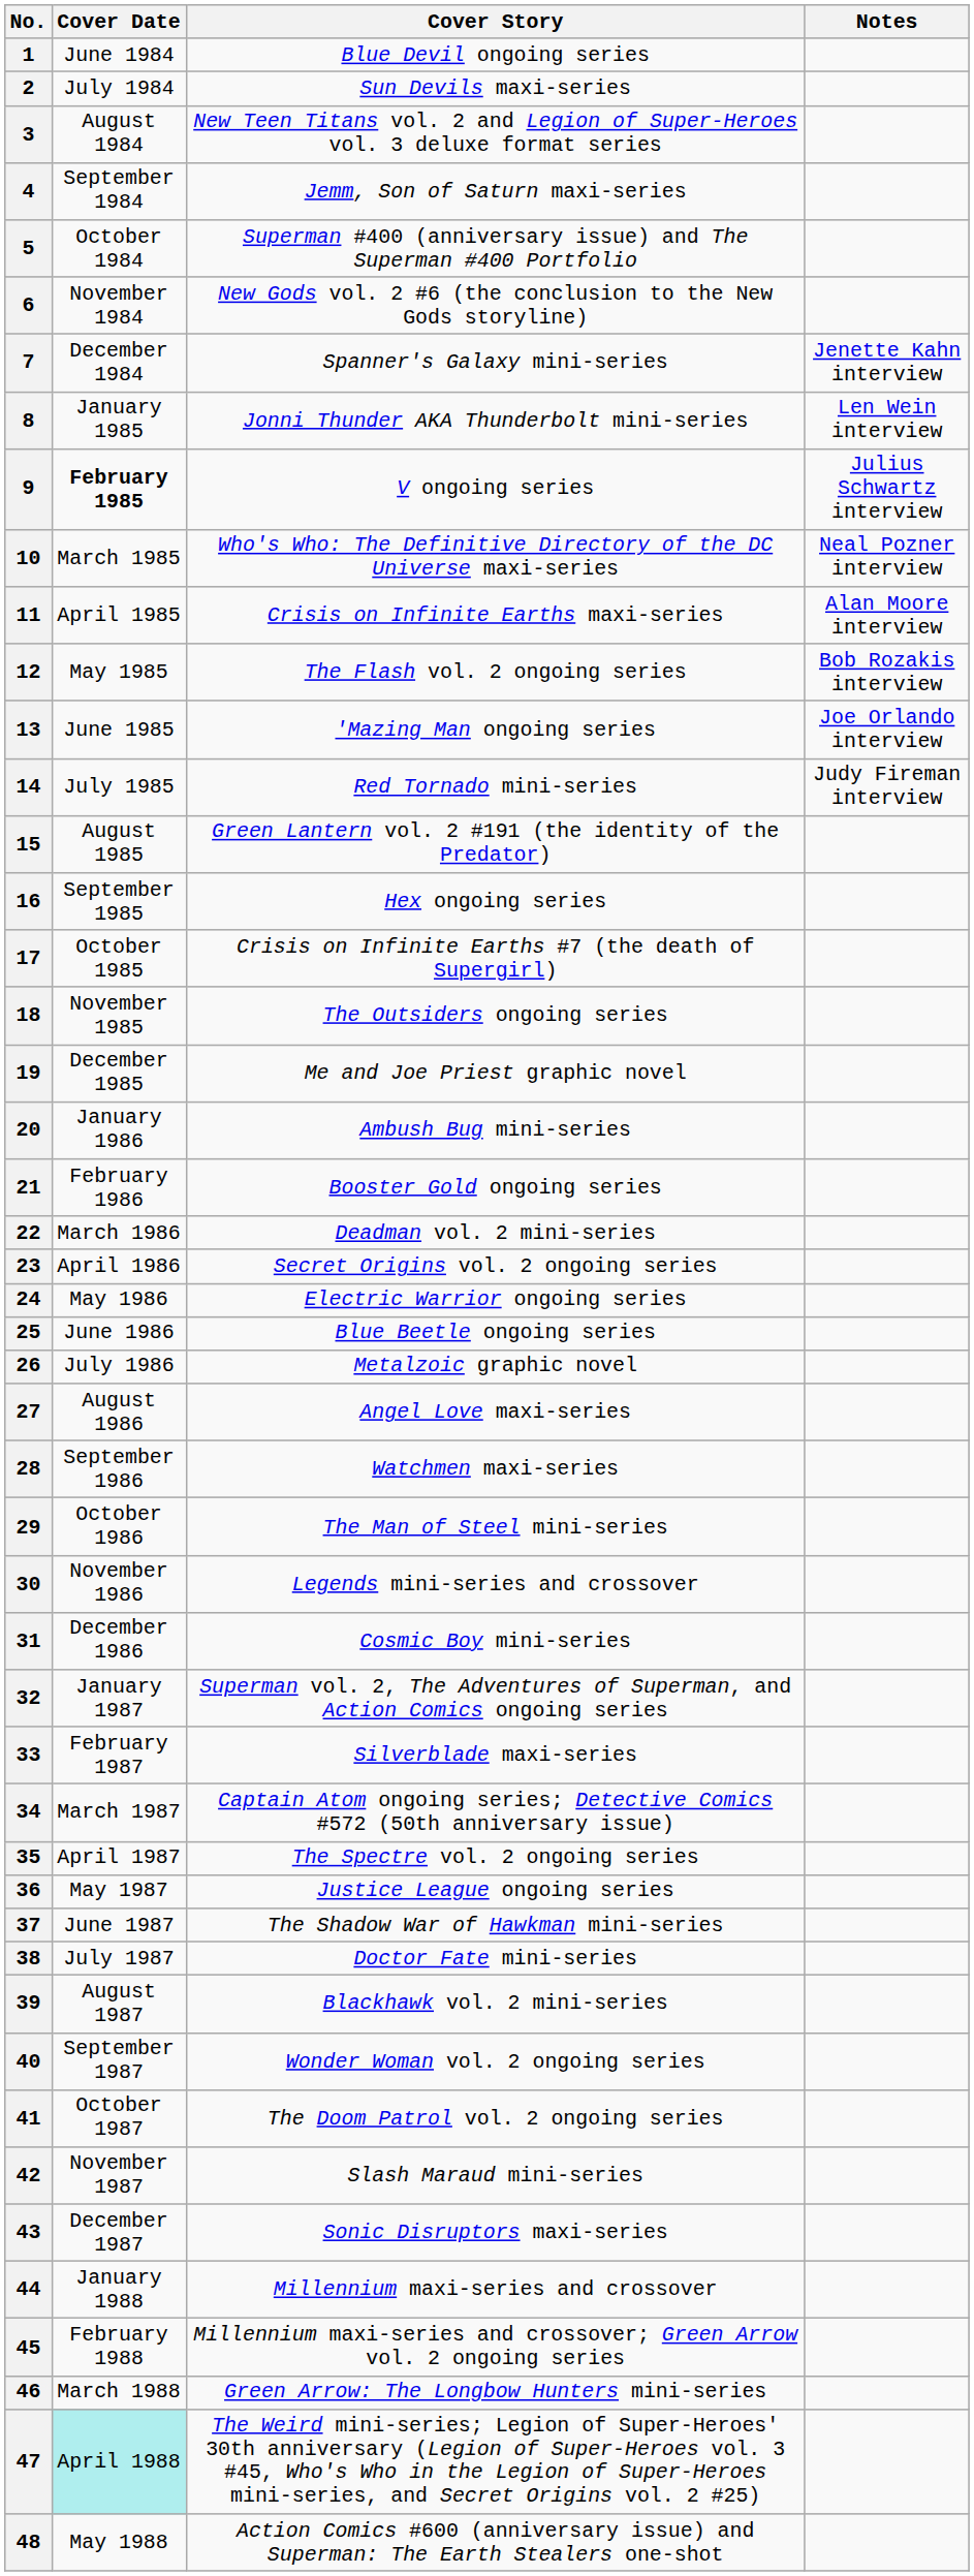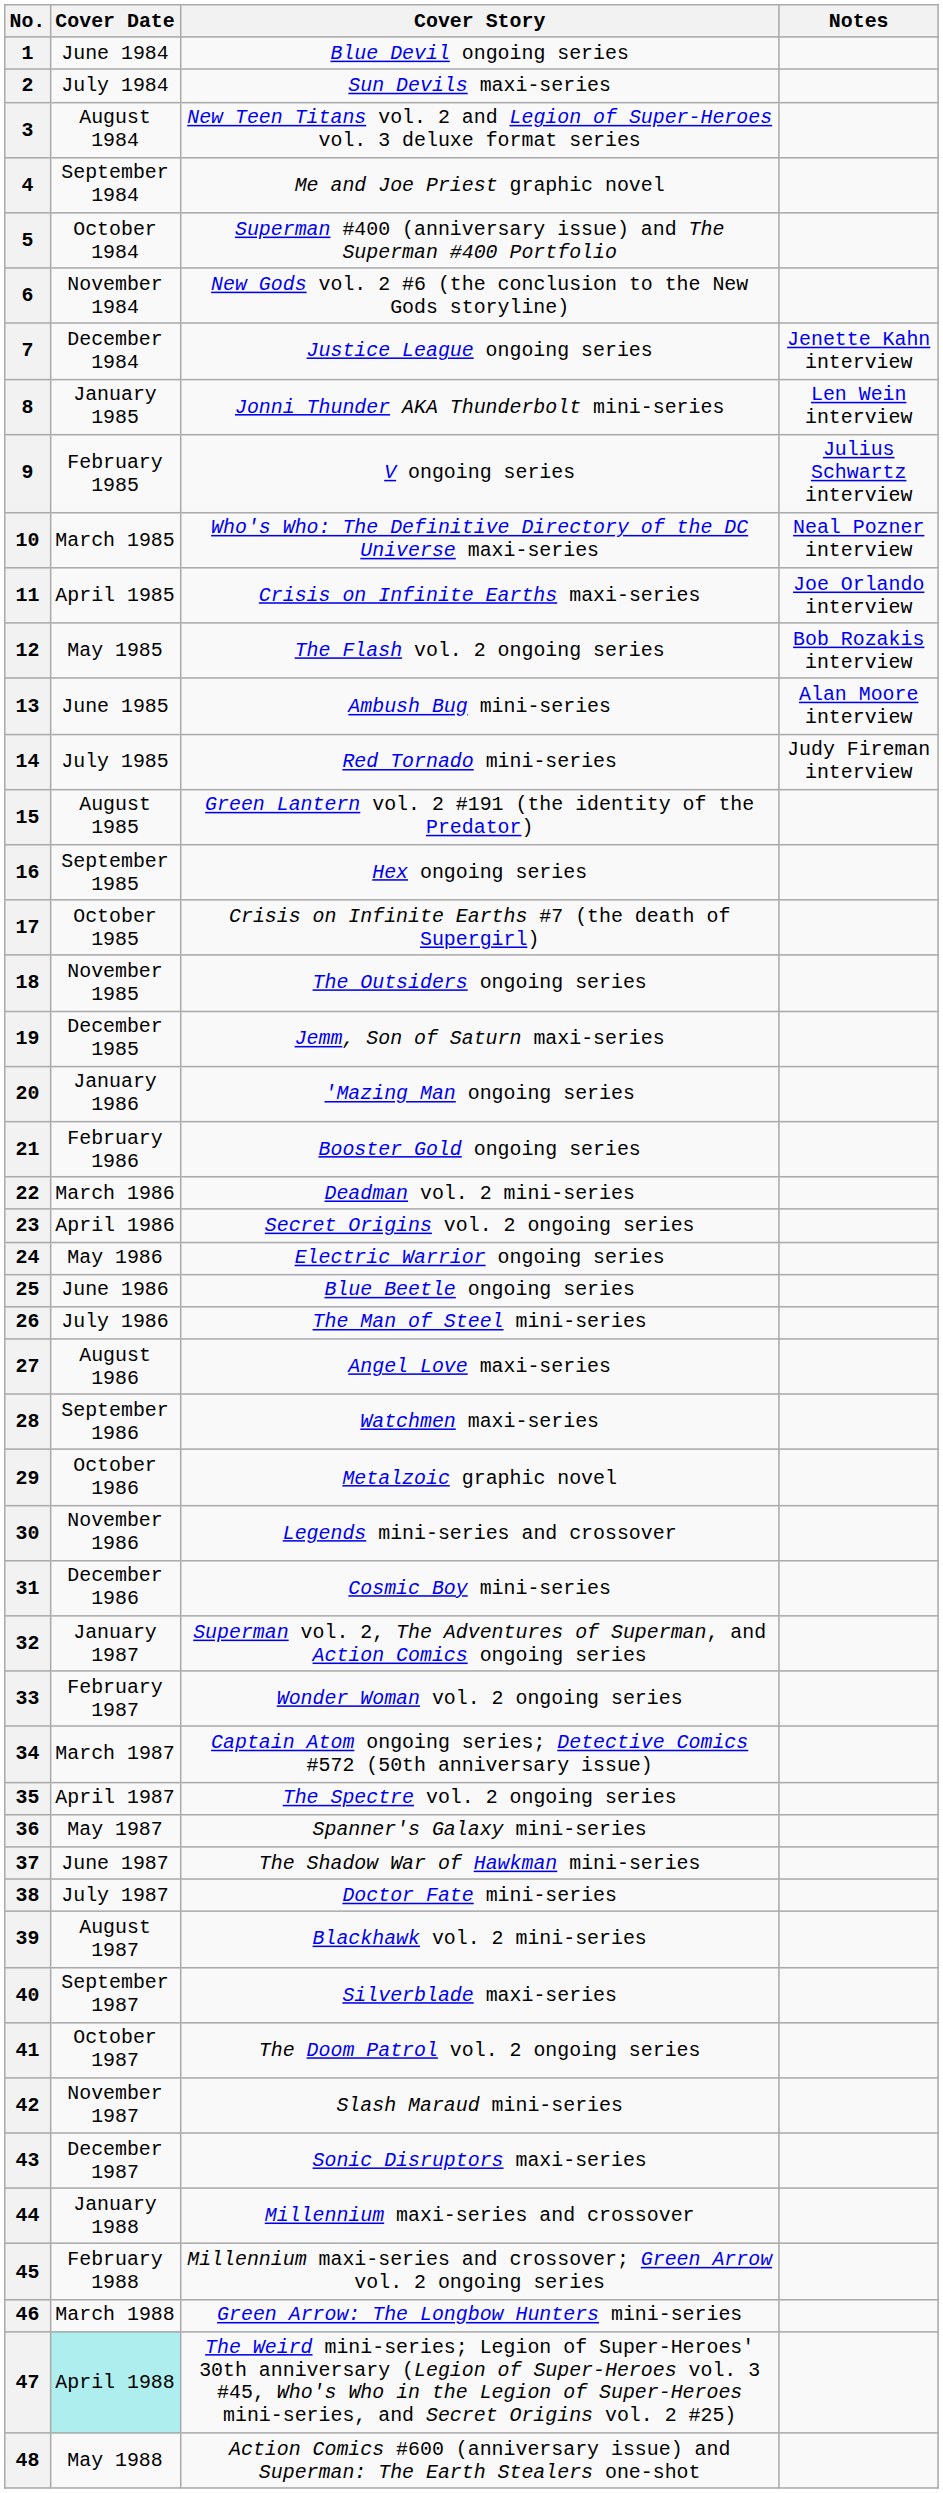 <table class="wikitable plainrowheaders" style="text-align: center">
 <tr>
 <th>No.</th>
 <th>Cover Date</th>
 <th>Cover Story</th>
 <th>Notes</th>
 </tr>
 <tr>
 <th scope="row">1</th>
 <td>June 1984</td>
 <td><em><a href='#'>Blue Devil</a></em> ongoing series</td>
 <td></td>
 </tr>
 <tr>
 <th scope="row">2</th>
 <td>July 1984</td>
 <td><em><a href='#'>Sun Devils</a></em> maxi-series</td>
 <td></td>
 </tr>
 <tr>
 <th scope="row">3</th>
 <td>August 1984</td>
 <td><em><a href='#'>New Teen Titans</a></em> vol. 2 and <em><a href='#'>Legion of Super-Heroes</a></em> vol. 3 deluxe format series</td>
 <td></td>
 </tr>
 <tr>
 <th scope="row">4</th>
 <td>September 1984</td>
-<td><em><a href='#'>Jemm</a>, Son of Saturn</em> maxi-series</td>
+<td><em>Me and Joe Priest</em> graphic novel</td>
 <td></td>
 </tr>
 <tr>
 <th scope="row">5</th>
 <td>October 1984</td>
 <td><em><a href='#'>Superman</a></em> #400 (anniversary issue) and <em>The Superman #400 Portfolio</em></td>
 <td></td>
 </tr>
 <tr>
 <th scope="row">6</th>
 <td>November 1984</td>
 <td><em><a href='#'>New Gods</a></em> vol. 2 #6 (the conclusion to the New Gods storyline)</td>
 <td></td>
 </tr>
 <tr>
 <th scope="row">7</th>
 <td>December 1984</td>
-<td><em>Spanner's Galaxy</em> mini-series</td>
+<td><em><a href='#'>Justice League</a></em> ongoing series</td>
 <td><a href='#'>Jenette Kahn</a> interview</td>
 </tr>
 <tr>
 <th scope="row">8</th>
 <td>January 1985</td>
 <td><em><a href='#'>Jonni Thunder</a> AKA Thunderbolt</em> mini-series</td>
 <td><a href='#'>Len Wein</a> interview</td>
 </tr>
 <tr>
 <th scope="row">9</th>
-<td><strong>February 1985</strong></td>
+<td>February 1985</td>
 <td><em><a href='#'>V</a></em> ongoing series</td>
 <td><a href='#'>Julius Schwartz</a> interview</td>
 </tr>
 <tr>
 <th scope="row">10</th>
 <td>March 1985</td>
 <td><em><a href='#'>Who's Who: The Definitive Directory of the DC Universe</a></em> maxi-series</td>
 <td><a href='#'>Neal Pozner</a> interview</td>
 </tr>
 <tr>
 <th scope="row">11</th>
 <td>April 1985</td>
 <td><em><a href='#'>Crisis on Infinite Earths</a></em> maxi-series</td>
-<td><a href='#'>Alan Moore</a> interview</td>
+<td><a href='#'>Joe Orlando</a> interview</td>
 </tr>
 <tr>
 <th scope="row">12</th>
 <td>May 1985</td>
 <td><em><a href='#'>The Flash</a></em> vol. 2 ongoing series</td>
 <td><a href='#'>Bob Rozakis</a> interview</td>
 </tr>
 <tr>
 <th scope="row">13</th>
 <td>June 1985</td>
-<td><em><a href='#'>'Mazing Man</a></em> ongoing series</td>
-<td><a href='#'>Joe Orlando</a> interview</td>
+<td><em><a href='#'>Ambush Bug</a></em> mini-series</td>
+<td><a href='#'>Alan Moore</a> interview</td>
 </tr>
 <tr>
 <th scope="row">14</th>
 <td>July 1985</td>
 <td><em><a href='#'>Red Tornado</a></em> mini-series</td>
 <td>Judy Fireman interview</td>
 </tr>
 <tr>
 <th scope="row">15</th>
 <td>August 1985</td>
 <td><em><a href='#'>Green Lantern</a></em> vol. 2 #191 (the identity of the <a href='#'>Predator</a>)</td>
 <td></td>
 </tr>
 <tr>
 <th scope="row">16</th>
 <td>September 1985</td>
 <td><em><a href='#'>Hex</a></em> ongoing series</td>
 <td></td>
 </tr>
 <tr>
 <th scope="row">17</th>
 <td>October 1985</td>
 <td><em>Crisis on Infinite Earths</em> #7 (the death of <a href='#'>Supergirl</a>)</td>
 <td></td>
 </tr>
 <tr>
 <th scope="row">18</th>
 <td>November 1985</td>
 <td><em><a href='#'>The Outsiders</a></em> ongoing series</td>
 <td></td>
 </tr>
 <tr>
 <th scope="row">19</th>
 <td>December 1985</td>
-<td><em>Me and Joe Priest</em> graphic novel</td>
+<td><em><a href='#'>Jemm</a>, Son of Saturn</em> maxi-series</td>
 <td></td>
 </tr>
 <tr>
 <th scope="row">20</th>
 <td>January 1986</td>
-<td><em><a href='#'>Ambush Bug</a></em> mini-series</td>
+<td><em><a href='#'>'Mazing Man</a></em> ongoing series</td>
 <td></td>
 </tr>
 <tr>
 <th scope="row">21</th>
 <td>February 1986</td>
 <td><em><a href='#'>Booster Gold</a></em> ongoing series</td>
 <td></td>
 </tr>
 <tr>
 <th scope="row">22</th>
 <td>March 1986</td>
 <td><em><a href='#'>Deadman</a></em> vol. 2 mini-series</td>
 <td></td>
 </tr>
 <tr>
 <th scope="row">23</th>
 <td>April 1986</td>
 <td><em><a href='#'>Secret Origins</a></em> vol. 2 ongoing series</td>
 <td></td>
 </tr>
 <tr>
 <th scope="row">24</th>
 <td>May 1986</td>
 <td><em><a href='#'>Electric Warrior</a></em> ongoing series</td>
 <td></td>
 </tr>
 <tr>
 <th scope="row">25</th>
 <td>June 1986</td>
 <td><em><a href='#'>Blue Beetle</a></em> ongoing series</td>
 <td></td>
 </tr>
 <tr>
 <th scope="row">26</th>
 <td>July 1986</td>
-<td><em><a href='#'>Metalzoic</a></em> graphic novel</td>
+<td><em><a href='#'>The Man of Steel</a></em> mini-series</td>
 <td></td>
 </tr>
 <tr>
 <th scope="row">27</th>
 <td>August 1986</td>
 <td><em><a href='#'>Angel Love</a></em> maxi-series</td>
 <td></td>
 </tr>
 <tr>
 <th scope="row">28</th>
 <td>September 1986</td>
 <td><em><a href='#'>Watchmen</a></em> maxi-series</td>
 <td></td>
 </tr>
 <tr>
 <th scope="row">29</th>
 <td>October 1986</td>
-<td><em><a href='#'>The Man of Steel</a></em> mini-series</td>
+<td><em><a href='#'>Metalzoic</a></em> graphic novel</td>
 <td></td>
 </tr>
 <tr>
 <th scope="row">30</th>
 <td>November 1986</td>
 <td><em><a href='#'>Legends</a></em> mini-series and crossover</td>
 <td></td>
 </tr>
 <tr>
 <th scope="row">31</th>
 <td>December 1986</td>
 <td><em><a href='#'>Cosmic Boy</a></em> mini-series</td>
 <td></td>
 </tr>
 <tr>
 <th scope="row">32</th>
 <td>January 1987</td>
 <td><em><a href='#'>Superman</a></em> vol. 2, <em>The Adventures of Superman</em>, and <em><a href='#'>Action Comics</a></em> ongoing series</td>
 <td></td>
 </tr>
 <tr>
 <th scope="row">33</th>
 <td>February 1987</td>
-<td><em><a href='#'>Silverblade</a></em> maxi-series</td>
+<td><em><a href='#'>Wonder Woman</a></em> vol. 2 ongoing series</td>
 <td></td>
 </tr>
 <tr>
 <th scope="row">34</th>
 <td>March 1987</td>
 <td><em><a href='#'>Captain Atom</a></em> ongoing series; <em><a href='#'>Detective Comics</a></em> #572 (50th anniversary issue)</td>
 <td></td>
 </tr>
 <tr>
 <th scope="row">35</th>
 <td>April 1987</td>
 <td><em><a href='#'>The Spectre</a></em> vol. 2 ongoing series</td>
 <td></td>
 </tr>
 <tr>
 <th scope="row">36</th>
 <td>May 1987</td>
-<td><em><a href='#'>Justice League</a></em> ongoing series</td>
+<td><em>Spanner's Galaxy</em> mini-series</td>
 <td></td>
 </tr>
 <tr>
 <th scope="row">37</th>
 <td>June 1987</td>
 <td><em>The Shadow War of <a href='#'>Hawkman</a></em> mini-series</td>
 <td></td>
 </tr>
 <tr>
 <th scope="row">38</th>
 <td>July 1987</td>
 <td><em><a href='#'>Doctor Fate</a></em> mini-series</td>
 <td></td>
 </tr>
 <tr>
 <th scope="row">39</th>
 <td>August 1987</td>
 <td><em><a href='#'>Blackhawk</a></em> vol. 2 mini-series</td>
 <td></td>
 </tr>
 <tr>
 <th scope="row">40</th>
 <td>September 1987</td>
-<td><em><a href='#'>Wonder Woman</a></em> vol. 2 ongoing series</td>
+<td><em><a href='#'>Silverblade</a></em> maxi-series</td>
 <td></td>
 </tr>
 <tr>
 <th scope="row">41</th>
 <td>October 1987</td>
 <td><em>The <a href='#'>Doom Patrol</a></em> vol. 2 ongoing series</td>
 <td></td>
 </tr>
 <tr>
 <th scope="row">42</th>
 <td>November 1987</td>
 <td><em>Slash Maraud</em> mini-series</td>
 <td></td>
 </tr>
 <tr>
 <th scope="row">43</th>
 <td>December 1987</td>
 <td><em><a href='#'>Sonic Disruptors</a></em> maxi-series</td>
 <td></td>
 </tr>
 <tr>
 <th scope="row">44</th>
 <td>January 1988</td>
 <td><em><a href='#'>Millennium</a></em> maxi-series and crossover</td>
 <td></td>
 </tr>
 <tr>
 <th scope="row">45</th>
 <td>February 1988</td>
 <td><em>Millennium</em> maxi-series and crossover; <em><a href='#'>Green Arrow</a></em> vol. 2 ongoing series</td>
 <td></td>
 </tr>
 <tr>
 <th scope="row">46</th>
 <td>March 1988</td>
 <td><em><a href='#'>Green Arrow: The Longbow Hunters</a></em> mini-series</td>
 <td></td>
 </tr>
 <tr>
 <th scope="row">47</th>
 <td style="background: paleturquoise;">April 1988</td>
 <td><em><a href='#'>The Weird</a></em> mini-series; Legion of Super-Heroes' 30th anniversary (<em>Legion of Super-Heroes</em> vol. 3 #45, <em>Who's Who in the Legion of Super-Heroes</em> mini-series, and <em>Secret Origins</em> vol. 2 #25)</td>
 <td></td>
 </tr>
 <tr>
 <th scope="row">48</th>
 <td>May 1988</td>
 <td><em>Action Comics</em> #600 (anniversary issue) and <em>Superman: The Earth Stealers</em> one-shot</td>
 <td></td>
 </tr>
 </table>
